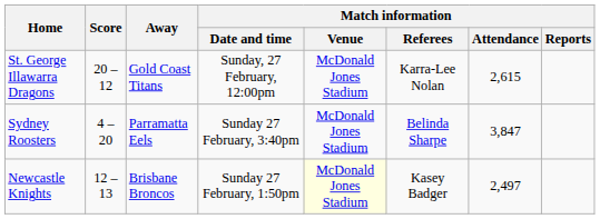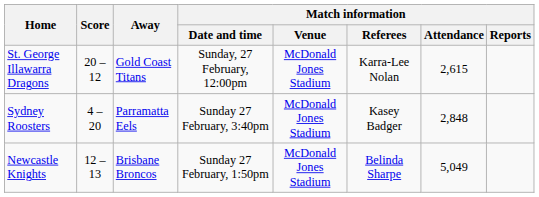 <table class="wikitable" width="100%" style="border-collapse:collapse; font-size:90%; text-align:center;">
 <tr>
 <th rowspan="2">Home</th>
 <th rowspan="2" text-align:center;>Score</th>
 <th rowspan="2">Away</th>
 <th colspan="6">Match information</th>
 </tr>
 <tr>
 <th width="18%">Date and time</th>
 <th width="14%">Venue</th>
 <th width="14%">Referees</th>
 <th width="5%">Attendance</th>
 <th width="5%">Reports</th>
 </tr>
 <tr>
 <td align="left"> <a href='#'>St. George Illawarra Dragons</a></td>
 <td>20 – 12</td>
 <td align="left"> <a href='#'>Gold Coast Titans</a></td>
 <td>Sunday, 27 February, 12:00pm</td>
 <td><a href='#'>McDonald Jones Stadium</a></td>
 <td>Karra-Lee Nolan</td>
 <td>2,615</td>
 <td></td>
 </tr>
 <tr>
 <td align="left"> <a href='#'>Sydney Roosters</a></td>
 <td>4 – 20</td>
 <td align="left"> <a href='#'>Parramatta Eels</a></td>
 <td>Sunday 27 February, 3:40pm</td>
 <td><a href='#'>McDonald Jones Stadium</a></td>
-<td><a href='#'>Belinda Sharpe</a></td>
-<td>3,847</td>
+<td>Kasey Badger</td>
+<td>2,848</td>
 <td></td>
 </tr>
 <tr>
 <td align="left"> <a href='#'>Newcastle Knights</a></td>
 <td>12 – 13</td>
 <td align="left"> <a href='#'>Brisbane Broncos</a></td>
 <td>Sunday 27 February, 1:50pm</td>
-<td style="background: lightyellow;"><a href='#'>McDonald Jones Stadium</a></td>
-<td>Kasey Badger</td>
-<td>2,497</td>
+<td><a href='#'>McDonald Jones Stadium</a></td>
+<td><a href='#'>Belinda Sharpe</a></td>
+<td>5,049</td>
 <td></td>
 </tr>
 </table>
